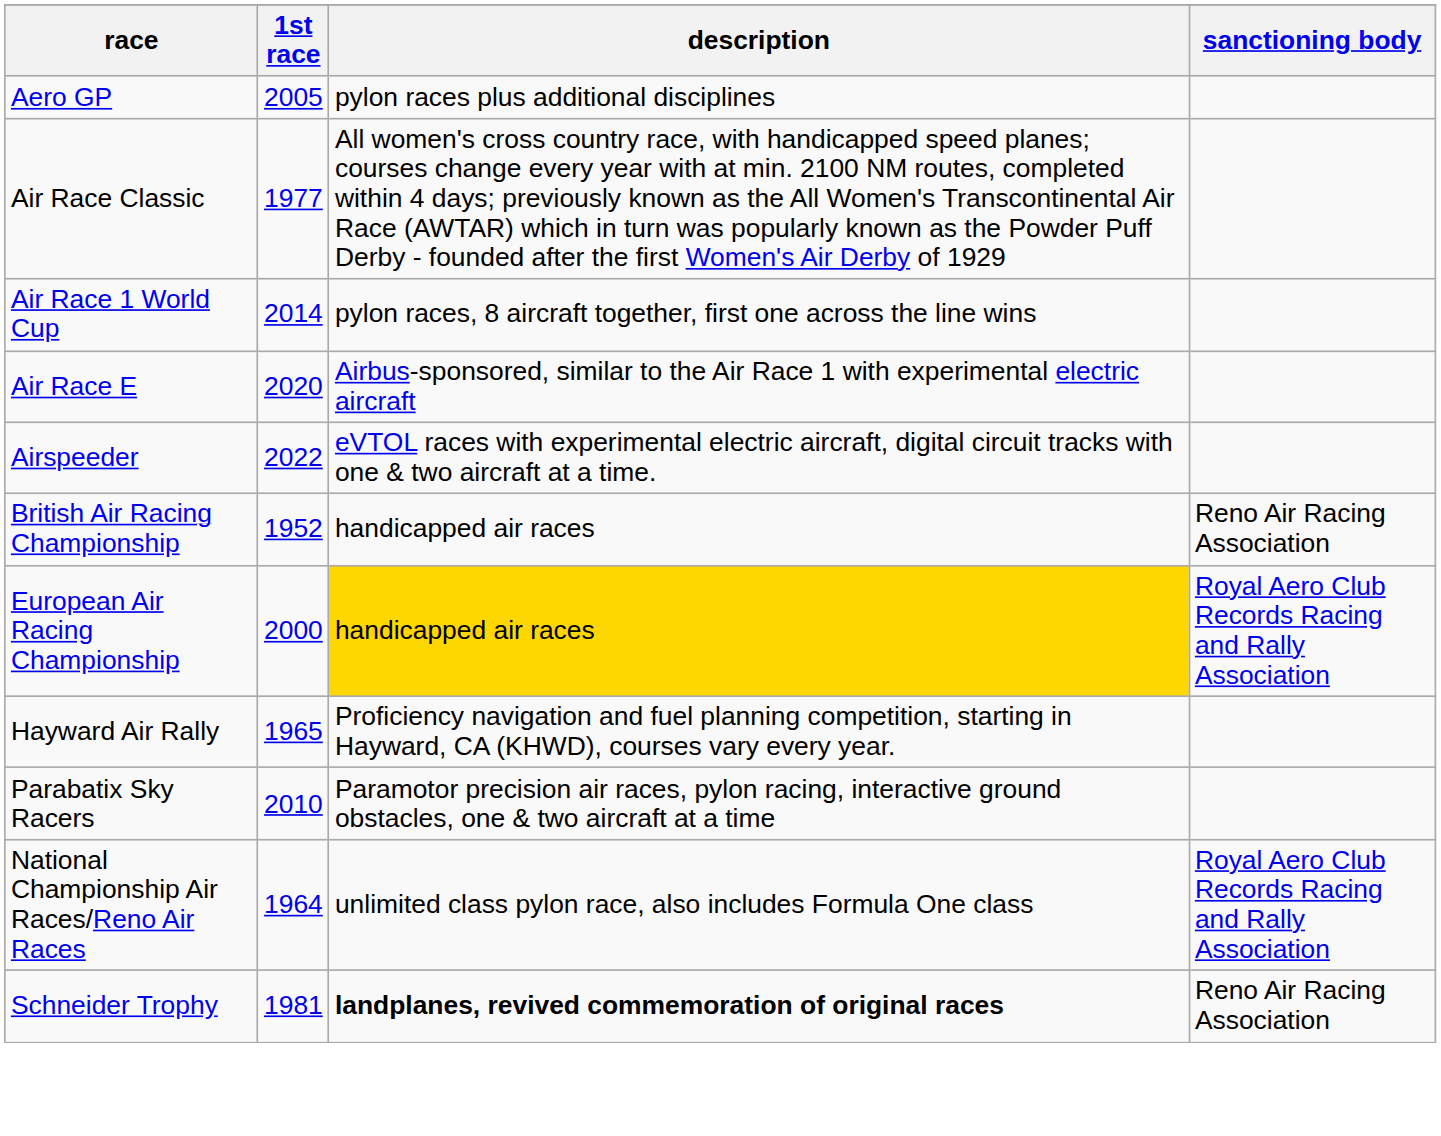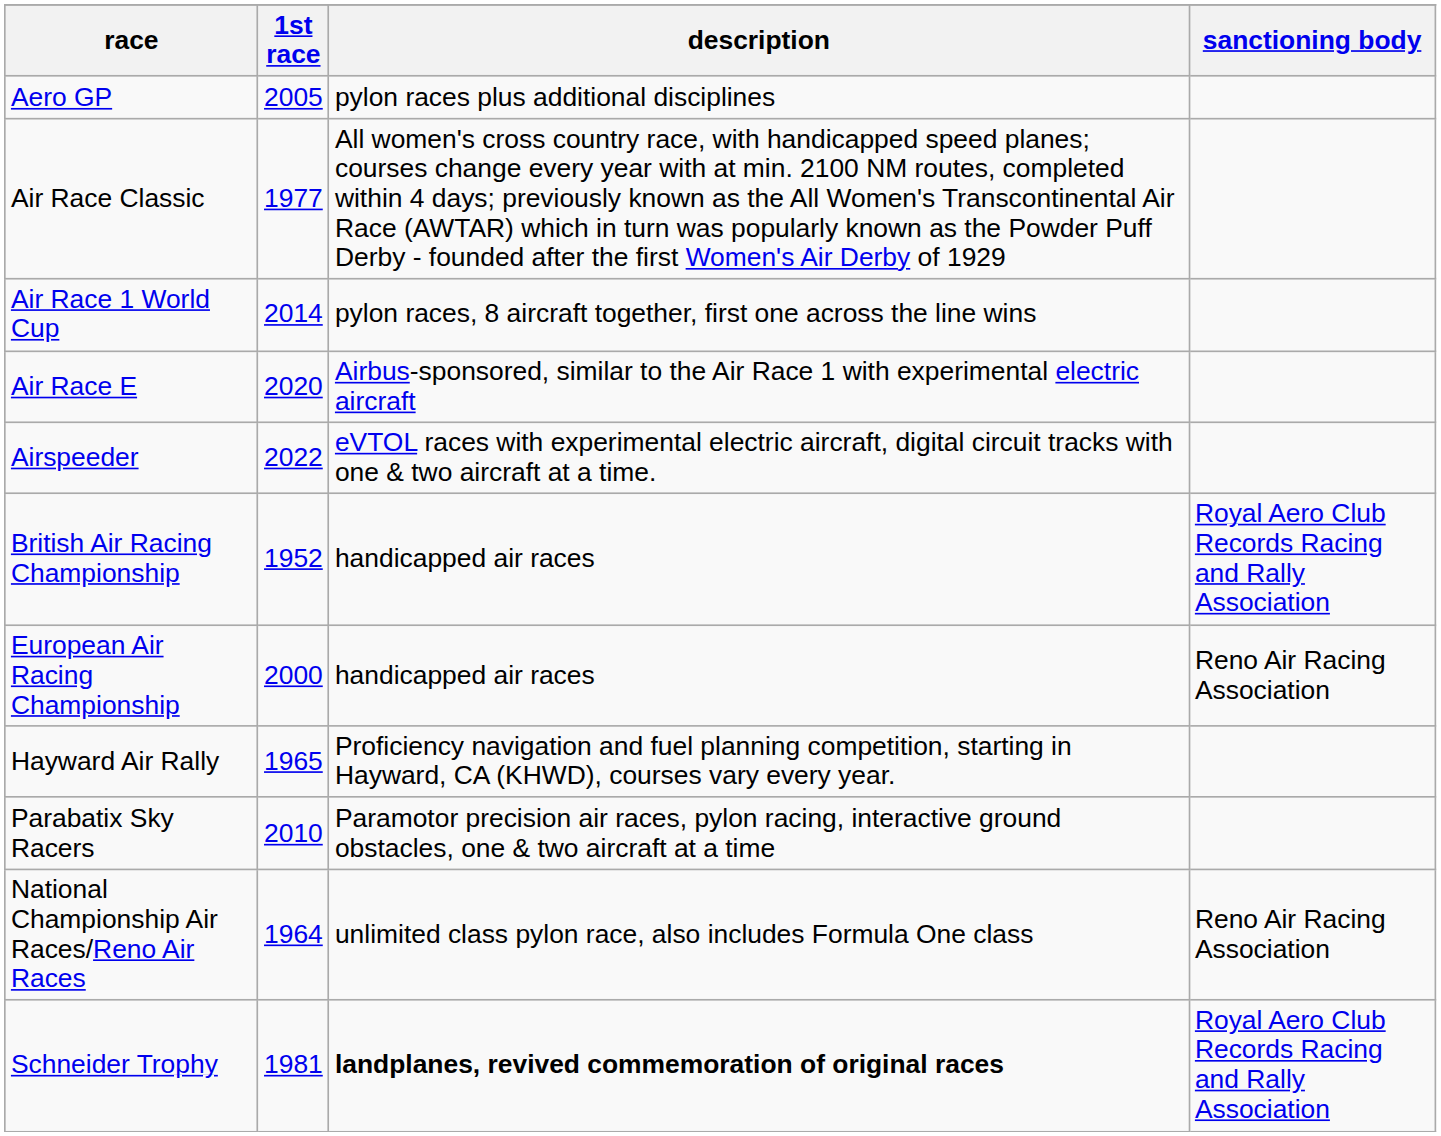 <table class="wikitable sortable">
 <tr style="background-color:#DDDDDD; text-align:center">
 </tr>
 <tr>
 <th>race</th>
 <th><a href='#'>1st<br>race</a></th>
 <th>description</th>
 <th><a href='#'>sanctioning body</a></th>
 </tr>
 <tr>
 <td><a href='#'>Aero GP</a></td>
 <td><a href='#'>2005</a></td>
 <td>pylon races plus additional disciplines</td>
 <td></td>
 </tr>
 <tr>
 <td>Air Race Classic</td>
 <td><a href='#'>1977</a></td>
 <td>All women's cross country race, with handicapped speed planes; courses change every year with at min. 2100 NM routes, completed within 4 days; previously known as the All Women's Transcontinental Air Race (AWTAR) which in turn was popularly known as the Powder Puff Derby - founded after the first <a href='#'>Women's Air Derby</a> of 1929</td>
 <td></td>
 </tr>
 <tr>
 <td><a href='#'>Air Race 1 World Cup</a></td>
 <td><a href='#'>2014</a></td>
 <td>pylon races, 8 aircraft together, first one across the line wins</td>
 <td></td>
 </tr>
 <tr>
 <td><a href='#'>Air Race E</a></td>
 <td><a href='#'>2020</a></td>
 <td><a href='#'>Airbus</a>-sponsored, similar to the Air Race 1 with experimental <a href='#'>electric aircraft</a></td>
 <td></td>
 </tr>
 <tr>
 <td><a href='#'>Airspeeder</a></td>
 <td><a href='#'>2022</a></td>
 <td><a href='#'>eVTOL</a> races with experimental electric aircraft, digital circuit tracks with one & two aircraft at a time.</td>
 <td></td>
 </tr>
 <tr>
 <td><a href='#'>British Air Racing Championship</a></td>
 <td><a href='#'>1952</a></td>
 <td>handicapped air races</td>
-<td>Reno Air Racing Association</td>
+<td><a href='#'>Royal Aero Club Records Racing and Rally Association</a></td>
 </tr>
 <tr>
 <td><a href='#'>European Air Racing Championship</a></td>
 <td><a href='#'>2000</a></td>
-<td style="background: gold;">handicapped air races</td>
-<td><a href='#'>Royal Aero Club Records Racing and Rally Association</a></td>
+<td>handicapped air races</td>
+<td>Reno Air Racing Association</td>
 </tr>
 <tr>
 <td>Hayward Air Rally</td>
 <td><a href='#'>1965</a></td>
 <td>Proficiency navigation and fuel planning competition, starting in Hayward, CA (KHWD), courses vary every year.</td>
 <td></td>
 </tr>
 <tr>
 <td>Parabatix Sky Racers</td>
 <td><a href='#'>2010</a></td>
 <td>Paramotor precision air races, pylon racing, interactive ground obstacles, one & two aircraft at a time</td>
 <td></td>
 </tr>
 <tr>
 <td>National Championship Air Races/<a href='#'>Reno Air Races</a></td>
 <td><a href='#'>1964</a></td>
 <td>unlimited class pylon race, also includes Formula One class</td>
-<td><a href='#'>Royal Aero Club Records Racing and Rally Association</a></td>
+<td>Reno Air Racing Association</td>
 </tr>
 <tr>
 <td><a href='#'>Schneider Trophy</a></td>
 <td><a href='#'>1981</a></td>
 <td><strong>landplanes, revived commemoration of original races</strong></td>
-<td>Reno Air Racing Association</td>
+<td><a href='#'>Royal Aero Club Records Racing and Rally Association</a></td>
 </tr>
 </table>
